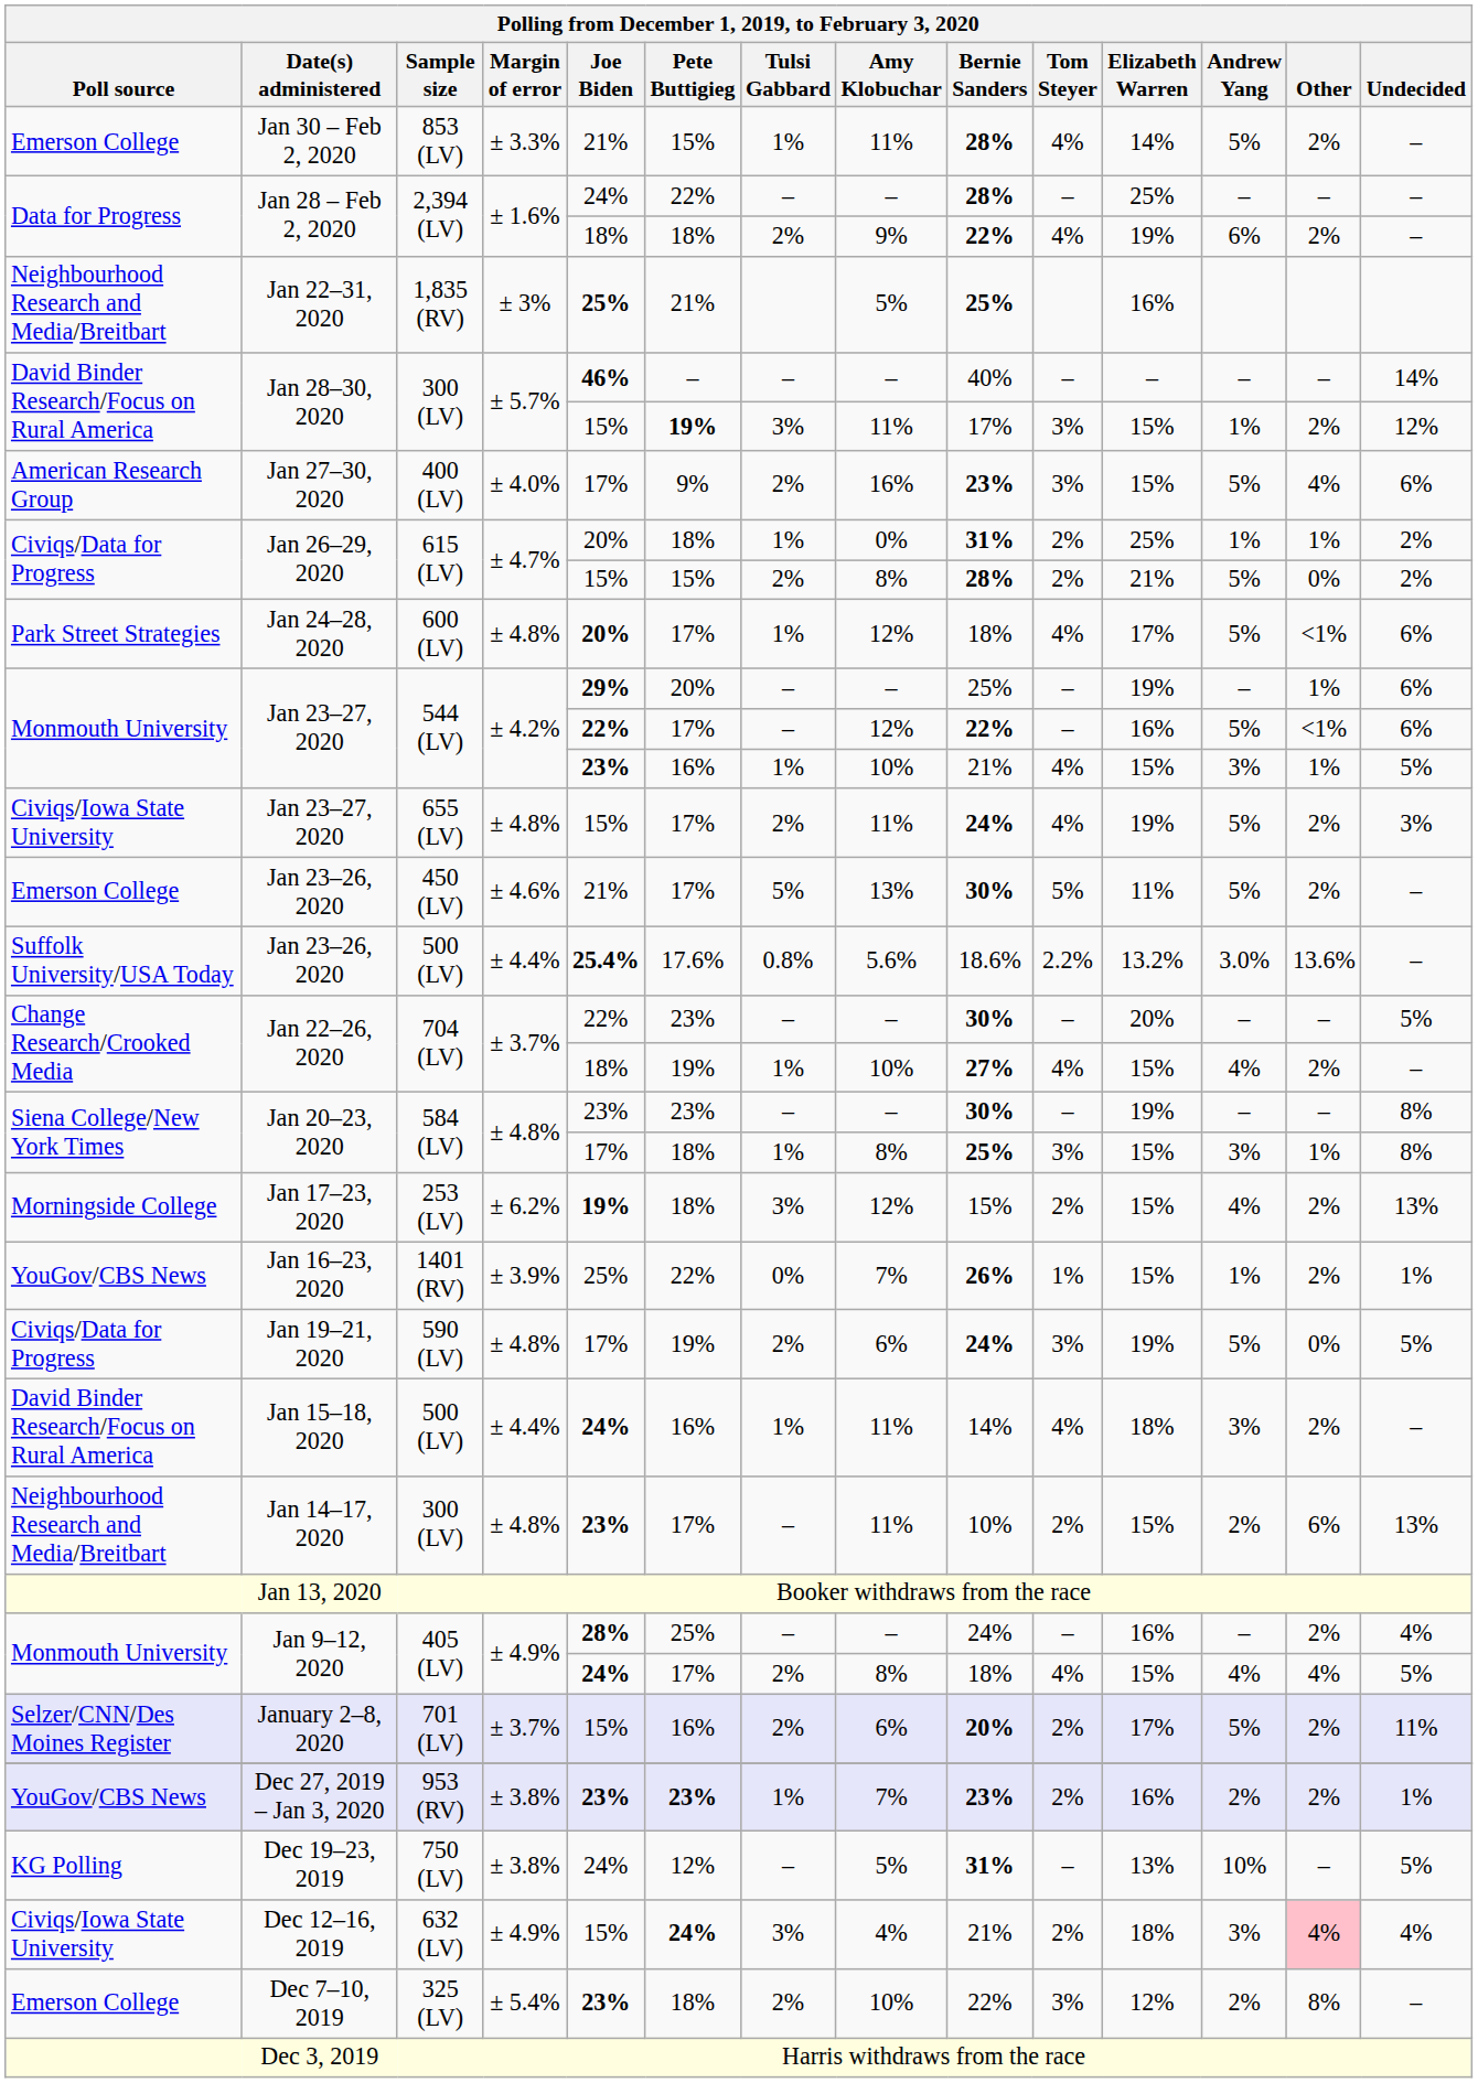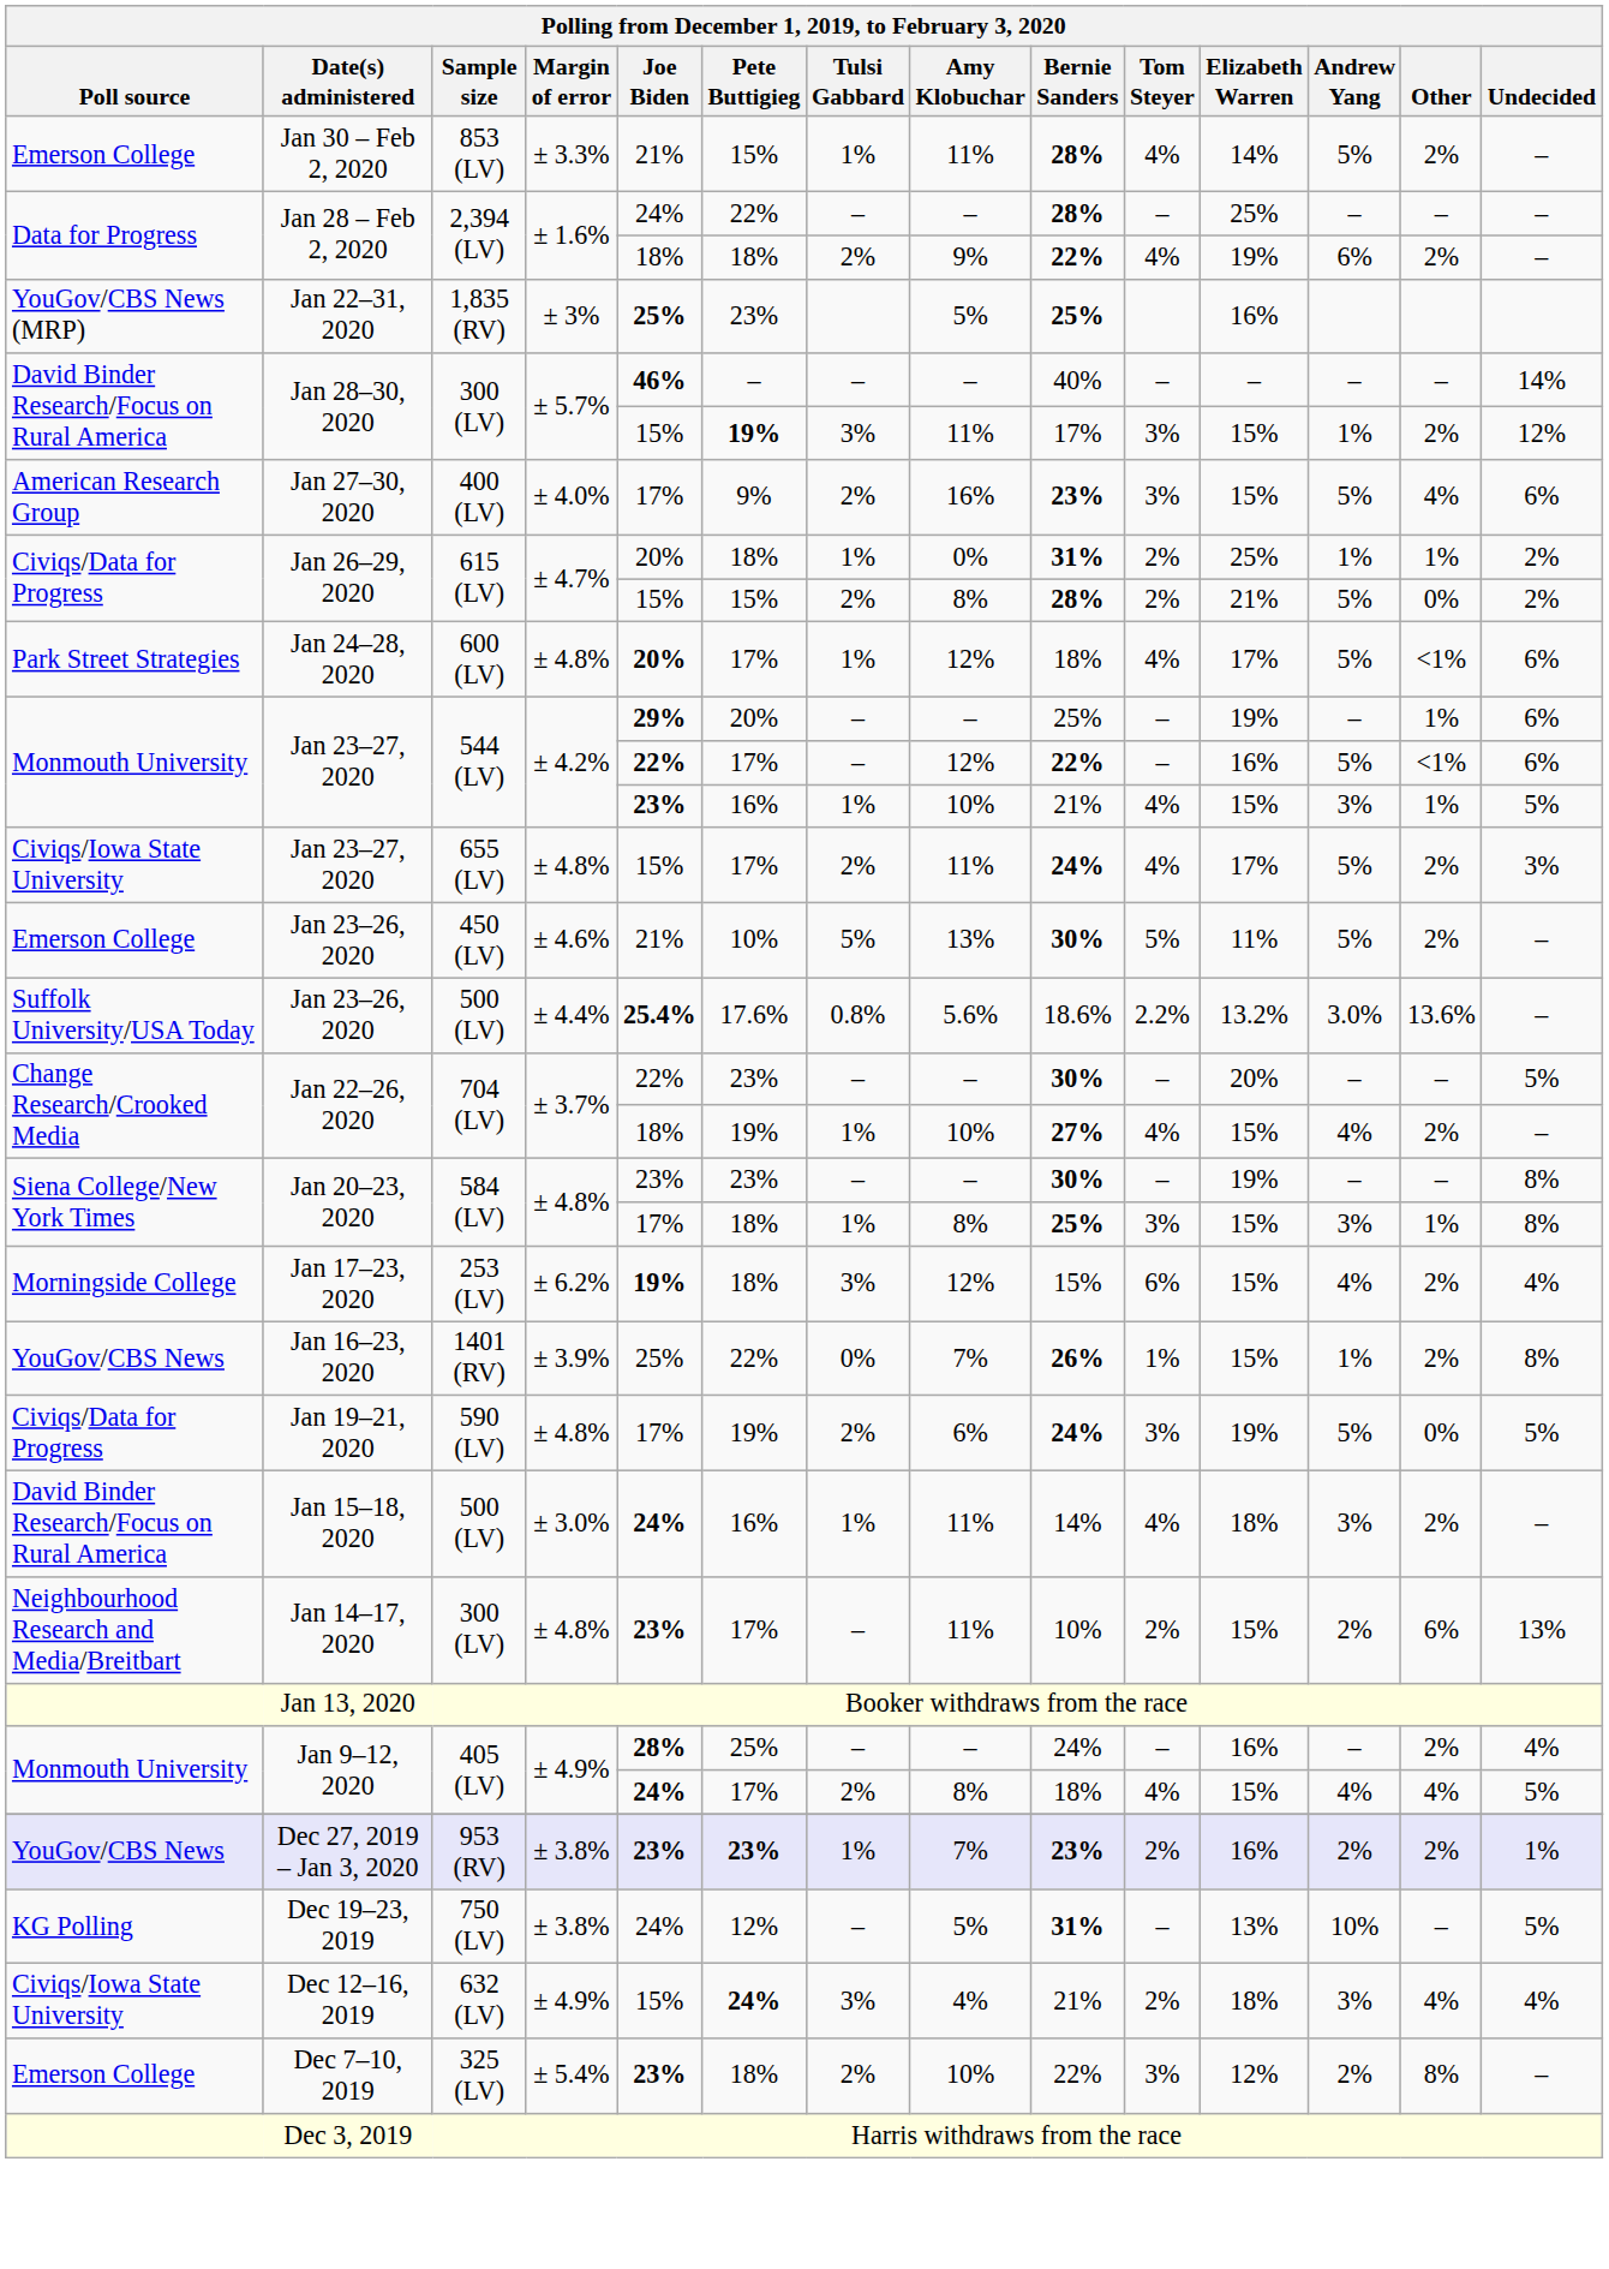 <table class="wikitable mw-collapsible mw-collapsed" style="font-size:90%; text-align:center">
 <tr valign="bottom" style="font-size:90%;">
 <th colspan="14">Polling from December 1, 2019, to February 3, 2020</th>
 </tr>
 <tr valign="bottom" style="font-size:90%;">
 <th>Poll source</th>
 <th>Date(s)<br>administered</th>
 <th>Sample<br>size</th>
 <th>Margin<br>of error</th>
 <th>Joe<br>Biden</th>
 <th>Pete<br>Buttigieg</th>
 <th>Tulsi<br>Gabbard</th>
 <th>Amy<br>Klobuchar</th>
 <th>Bernie<br>Sanders</th>
 <th>Tom<br>Steyer</th>
 <th>Elizabeth<br>Warren</th>
 <th>Andrew<br>Yang</th>
 <th>Other</th>
 <th>Undecided</th>
 </tr>
 <tr>
 <td style="text-align:left;"><a href='#'>Emerson College</a></td>
 <td>Jan 30 – Feb 2, 2020</td>
 <td>853 (LV)</td>
 <td>± 3.3%</td>
 <td>21%</td>
 <td>15%</td>
 <td>1%</td>
 <td>11%</td>
 <td><strong>28%</strong></td>
 <td>4%</td>
 <td>14%</td>
 <td>5%</td>
 <td>2%</td>
 <td>–</td>
 </tr>
 <tr>
 <td rowspan="2" style="text-align:left;"><a href='#'>Data for Progress</a> </td>
 <td rowspan="2">Jan 28 – Feb 2, 2020</td>
 <td rowspan="2">2,394 (LV)</td>
 <td rowspan="2">± 1.6%</td>
 <td>24%</td>
 <td>22%</td>
 <td>–</td>
 <td>–</td>
 <td><strong>28%</strong></td>
 <td>–</td>
 <td>25%</td>
 <td>–</td>
 <td>–</td>
 <td>–</td>
 </tr>
 <tr>
 <td>18%</td>
 <td>18%</td>
 <td>2%</td>
 <td>9%</td>
 <td><strong>22%</strong></td>
 <td>4%</td>
 <td>19%</td>
 <td>6%</td>
 <td>2%</td>
 <td>–</td>
 </tr>
 <tr>
-<td style="text-align:left;"><a href='#'>Neighbourhood Research and Media</a>/<a href='#'>Breitbart</a></td>
+<td style="text-align:left;"><a href='#'>YouGov</a>/<a href='#'>CBS News</a> (MRP)</td>
 <td>Jan 22–31, 2020</td>
 <td>1,835 (RV)</td>
 <td>± 3%</td>
 <td><strong>25%</strong></td>
-<td>21%</td>
+<td>23%</td>
 <td></td>
 <td>5%</td>
 <td><strong>25%</strong></td>
 <td></td>
 <td>16%</td>
 <td></td>
 <td></td>
 <td></td>
 </tr>
 <tr>
 <td rowspan="2" style="text-align:left;"><a href='#'>David Binder Research</a>/<a href='#'>Focus on Rural America</a></td>
 <td rowspan="2">Jan 28–30, 2020</td>
 <td rowspan="2">300 (LV)</td>
 <td rowspan="2">± 5.7%</td>
 <td><strong>46%</strong></td>
 <td>–</td>
 <td>–</td>
 <td>–</td>
 <td>40%</td>
 <td>–</td>
 <td>–</td>
 <td>–</td>
 <td>–</td>
 <td>14%</td>
 </tr>
 <tr>
 <td>15%</td>
 <td><strong>19%</strong></td>
 <td>3%</td>
 <td>11%</td>
 <td>17%</td>
 <td>3%</td>
 <td>15%</td>
 <td>1%</td>
 <td>2%</td>
 <td>12%</td>
 </tr>
 <tr>
 <td style="text-align:left;"><a href='#'>American Research Group</a></td>
 <td>Jan 27–30, 2020</td>
 <td>400 (LV)</td>
 <td>± 4.0%</td>
 <td>17%</td>
 <td>9%</td>
 <td>2%</td>
 <td>16%</td>
 <td><strong>23%</strong></td>
 <td>3%</td>
 <td>15%</td>
 <td>5%</td>
 <td>4%</td>
 <td>6%</td>
 </tr>
 <tr>
 <td rowspan="2" style="text-align:left;"><a href='#'>Civiqs</a>/<a href='#'>Data for Progress</a></td>
 <td rowspan="2">Jan 26–29, 2020</td>
 <td rowspan="2">615 (LV)</td>
 <td rowspan="2">± 4.7%</td>
 <td>20%</td>
 <td>18%</td>
 <td>1%</td>
 <td>0%</td>
 <td><strong>31%</strong></td>
 <td>2%</td>
 <td>25%</td>
 <td>1%</td>
 <td>1%</td>
 <td>2%</td>
 </tr>
 <tr>
 <td>15%</td>
 <td>15%</td>
 <td>2%</td>
 <td>8%</td>
 <td><strong>28%</strong></td>
 <td>2%</td>
 <td>21%</td>
 <td>5%</td>
 <td>0%</td>
 <td>2%</td>
 </tr>
 <tr>
 <td style="text-align:left;"><a href='#'>Park Street Strategies</a></td>
 <td>Jan 24–28, 2020</td>
 <td>600 (LV)</td>
 <td>± 4.8%</td>
 <td><strong>20%</strong></td>
 <td>17%</td>
 <td>1%</td>
 <td>12%</td>
 <td>18%</td>
 <td>4%</td>
 <td>17%</td>
 <td>5%</td>
 <td><1%</td>
 <td>6%</td>
 </tr>
 <tr>
 <td rowspan="3" style="text-align:left;"><a href='#'>Monmouth University</a></td>
 <td rowspan="3">Jan 23–27, 2020</td>
 <td rowspan="3">544 (LV)</td>
 <td rowspan="3">± 4.2%</td>
 <td><strong>29%</strong></td>
 <td>20%</td>
 <td>–</td>
 <td>–</td>
 <td>25%</td>
 <td>–</td>
 <td>19%</td>
 <td>–</td>
 <td>1%</td>
 <td>6%</td>
 </tr>
 <tr>
 <td><strong>22%</strong></td>
 <td>17%</td>
 <td>–</td>
 <td>12%</td>
 <td><strong>22%</strong></td>
 <td>–</td>
 <td>16%</td>
 <td>5%</td>
 <td><1%</td>
 <td>6%</td>
 </tr>
 <tr>
 <td><strong>23%</strong></td>
 <td>16%</td>
 <td>1%</td>
 <td>10%</td>
 <td>21%</td>
 <td>4%</td>
 <td>15%</td>
 <td>3%</td>
 <td>1%</td>
 <td>5%</td>
 </tr>
 <tr>
 <td style="text-align:left;"><a href='#'>Civiqs</a>/<a href='#'>Iowa State University</a></td>
 <td>Jan 23–27, 2020</td>
 <td>655 (LV)</td>
 <td>± 4.8%</td>
 <td>15%</td>
 <td>17%</td>
 <td>2%</td>
 <td>11%</td>
 <td><strong>24%</strong></td>
 <td>4%</td>
-<td>19%</td>
+<td>17%</td>
 <td>5%</td>
 <td>2%</td>
 <td>3%</td>
 </tr>
 <tr>
 <td style="text-align:left;"><a href='#'>Emerson College</a></td>
 <td>Jan 23–26, 2020</td>
 <td>450 (LV)</td>
 <td>± 4.6%</td>
 <td>21%</td>
-<td>17%</td>
+<td>10%</td>
 <td>5%</td>
 <td>13%</td>
 <td><strong>30%</strong></td>
 <td>5%</td>
 <td>11%</td>
 <td>5%</td>
 <td>2%</td>
 <td>–</td>
 </tr>
 <tr>
 <td style="text-align:left;"><a href='#'>Suffolk University</a>/<a href='#'>USA Today</a></td>
 <td>Jan 23–26, 2020</td>
 <td>500 (LV)</td>
 <td>± 4.4%</td>
 <td><strong>25.4%</strong></td>
 <td>17.6%</td>
 <td>0.8%</td>
 <td>5.6%</td>
 <td>18.6%</td>
 <td>2.2%</td>
 <td>13.2%</td>
 <td>3.0%</td>
 <td>13.6%</td>
 <td>–</td>
 </tr>
 <tr>
 <td rowspan="2" style="text-align:left;"><a href='#'>Change Research</a>/<a href='#'>Crooked Media</a></td>
 <td rowspan="2">Jan 22–26, 2020</td>
 <td rowspan="2">704 (LV)</td>
 <td rowspan="2">± 3.7%</td>
 <td>22%</td>
 <td>23%</td>
 <td>–</td>
 <td>–</td>
 <td><strong>30%</strong></td>
 <td>–</td>
 <td>20%</td>
 <td>–</td>
 <td>–</td>
 <td>5%</td>
 </tr>
 <tr>
 <td>18%</td>
 <td>19%</td>
 <td>1%</td>
 <td>10%</td>
 <td><strong>27%</strong></td>
 <td>4%</td>
 <td>15%</td>
 <td>4%</td>
 <td>2%</td>
 <td>–</td>
 </tr>
 <tr>
 <td rowspan="2" style="text-align:left;"><a href='#'>Siena College</a>/<a href='#'>New York Times</a></td>
 <td rowspan="2">Jan 20–23, 2020</td>
 <td rowspan="2">584 (LV)</td>
 <td rowspan="2">± 4.8%</td>
 <td>23%</td>
 <td>23%</td>
 <td>–</td>
 <td>–</td>
 <td><strong>30%</strong></td>
 <td>–</td>
 <td>19%</td>
 <td>–</td>
 <td>–</td>
 <td>8%</td>
 </tr>
 <tr>
 <td>17%</td>
 <td>18%</td>
 <td>1%</td>
 <td>8%</td>
 <td><strong>25%</strong></td>
 <td>3%</td>
 <td>15%</td>
 <td>3%</td>
 <td>1%</td>
 <td>8%</td>
 </tr>
 <tr>
 <td style="text-align:left;"><a href='#'>Morningside College</a></td>
 <td>Jan 17–23, 2020</td>
 <td>253 (LV)</td>
 <td>± 6.2%</td>
 <td><strong>19%</strong></td>
 <td>18%</td>
 <td>3%</td>
 <td>12%</td>
 <td>15%</td>
-<td>2%</td>
+<td>6%</td>
 <td>15%</td>
 <td>4%</td>
 <td>2%</td>
-<td>13%</td>
+<td>4%</td>
 </tr>
 <tr>
 <td style="text-align:left;"><a href='#'>YouGov</a>/<a href='#'>CBS News</a></td>
 <td>Jan 16–23, 2020</td>
 <td>1401 (RV)</td>
 <td>± 3.9%</td>
 <td>25%</td>
 <td>22%</td>
 <td>0%</td>
 <td>7%</td>
 <td><strong>26%</strong></td>
 <td>1%</td>
 <td>15%</td>
 <td>1%</td>
 <td>2%</td>
-<td>1%</td>
+<td>8%</td>
 </tr>
 <tr>
 <td style="text-align:left;"><a href='#'>Civiqs</a>/<a href='#'>Data for Progress</a></td>
 <td>Jan 19–21, 2020</td>
 <td>590 (LV)</td>
 <td>± 4.8%</td>
 <td>17%</td>
 <td>19%</td>
 <td>2%</td>
 <td>6%</td>
 <td><strong>24%</strong></td>
 <td>3%</td>
 <td>19%</td>
 <td>5%</td>
 <td>0%</td>
 <td>5%</td>
 </tr>
 <tr>
 <td style="text-align:left;"><a href='#'>David Binder Research</a>/<a href='#'>Focus on Rural America</a></td>
 <td>Jan 15–18, 2020</td>
 <td>500 (LV)</td>
-<td>± 4.4%</td>
+<td>± 3.0%</td>
 <td><strong>24%</strong></td>
 <td>16%</td>
 <td>1%</td>
 <td>11%</td>
 <td>14%</td>
 <td>4%</td>
 <td>18%</td>
 <td>3%</td>
 <td>2%</td>
 <td>–</td>
 </tr>
 <tr>
 <td style="text-align:left;"><a href='#'>Neighbourhood Research and Media</a>/<a href='#'>Breitbart</a></td>
 <td>Jan 14–17, 2020</td>
 <td>300 (LV)</td>
 <td>± 4.8%</td>
 <td><strong>23%</strong></td>
 <td>17%</td>
 <td>–</td>
 <td>11%</td>
 <td>10%</td>
 <td>2%</td>
 <td>15%</td>
 <td>2%</td>
 <td>6%</td>
 <td>13%</td>
 </tr>
 <tr style="background:lightyellow;">
 <td style="border-right-style:hidden;"></td>
 <td style="border-right-style:hidden;">Jan 13, 2020</td>
 <td colspan="12">Booker withdraws from the race</td>
 </tr>
 <tr>
 <td rowspan="2" style="text-align:left;"><a href='#'>Monmouth University</a></td>
 <td rowspan="2">Jan 9–12, 2020</td>
 <td rowspan="2">405 (LV)</td>
 <td rowspan="2">± 4.9%</td>
 <td><strong>28%</strong></td>
 <td>25%</td>
 <td>–</td>
 <td>–</td>
 <td>24%</td>
 <td>–</td>
 <td>16%</td>
 <td>–</td>
 <td>2%</td>
 <td>4%</td>
 </tr>
 <tr>
 <td><strong>24%</strong></td>
 <td>17%</td>
 <td>2%</td>
 <td>8%</td>
 <td>18%</td>
 <td>4%</td>
 <td>15%</td>
 <td>4%</td>
 <td>4%</td>
 <td>5%</td>
 </tr>
-<tr bgcolor="lavender">
-<td style="text-align:left;"><a href='#'>Selzer</a>/<a href='#'>CNN</a>/<a href='#'>Des Moines Register</a></td>
-<td>January 2–8, 2020</td>
-<td>701 (LV)</td>
-<td>± 3.7%</td>
-<td>15%</td>
-<td>16%</td>
-<td>2%</td>
-<td>6%</td>
-<td><strong>20%</strong></td>
-<td>2%</td>
-<td>17%</td>
-<td>5%</td>
-<td>2%</td>
-<td>11%</td>
-</tr>
 <tr>
 </tr>
 <tr bgcolor="lavender">
 <td style="text-align:left;"><a href='#'>YouGov</a>/<a href='#'>CBS News</a></td>
 <td>Dec 27, 2019 – Jan 3, 2020</td>
 <td>953 (RV)</td>
 <td>± 3.8%</td>
 <td><strong>23%</strong></td>
 <td><strong>23%</strong></td>
 <td>1%</td>
 <td>7%</td>
 <td><strong>23%</strong></td>
 <td>2%</td>
 <td>16%</td>
 <td>2%</td>
 <td>2%</td>
 <td>1%</td>
 </tr>
 <tr>
 <td style="text-align:left;"><a href='#'>KG Polling</a></td>
 <td>Dec 19–23, 2019</td>
 <td>750 (LV)</td>
 <td>± 3.8%</td>
 <td>24%</td>
 <td>12%</td>
 <td>–</td>
 <td>5%</td>
 <td><strong>31%</strong></td>
 <td>–</td>
 <td>13%</td>
 <td>10%</td>
 <td>–</td>
 <td>5%</td>
 </tr>
 <tr>
 <td style="text-align:left;"><a href='#'>Civiqs</a>/<a href='#'>Iowa State University</a></td>
 <td>Dec 12–16, 2019</td>
 <td>632 (LV)</td>
 <td>± 4.9%</td>
 <td>15%</td>
 <td><strong>24%</strong></td>
 <td>3%</td>
 <td>4%</td>
 <td>21%</td>
 <td>2%</td>
 <td>18%</td>
 <td>3%</td>
-<td style="background: pink;">4%</td>
+<td>4%</td>
 <td>4%</td>
 </tr>
 <tr>
 <td style="text-align:left;"><a href='#'>Emerson College</a></td>
 <td>Dec 7–10, 2019</td>
 <td>325 (LV)</td>
 <td>± 5.4%</td>
 <td><strong>23%</strong></td>
 <td>18%</td>
 <td>2%</td>
 <td>10%</td>
 <td>22%</td>
 <td>3%</td>
 <td>12%</td>
 <td>2%</td>
 <td>8%</td>
 <td>–</td>
 </tr>
 <tr style="background:lightyellow;">
 <td style="border-right-style:hidden;"></td>
 <td style="border-right-style:hidden;">Dec 3, 2019</td>
 <td colspan="12">Harris withdraws from the race</td>
 </tr>
 </table>
